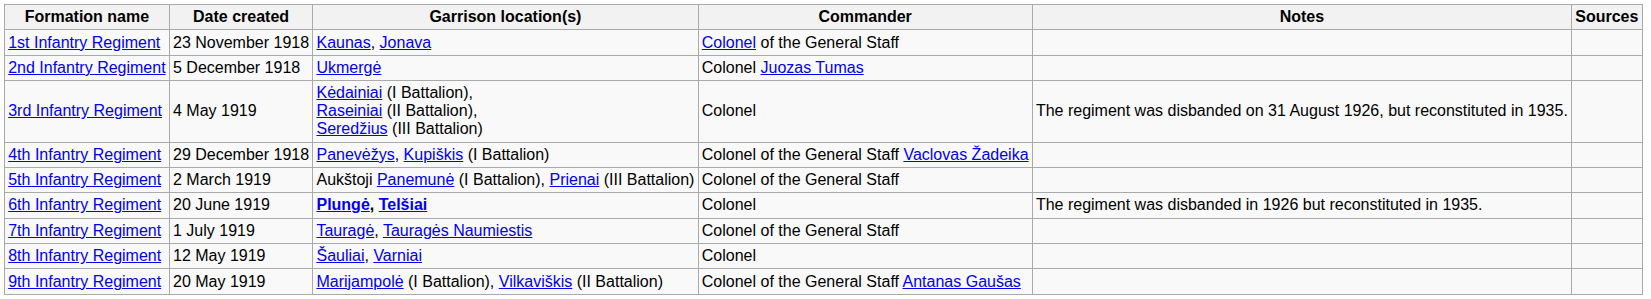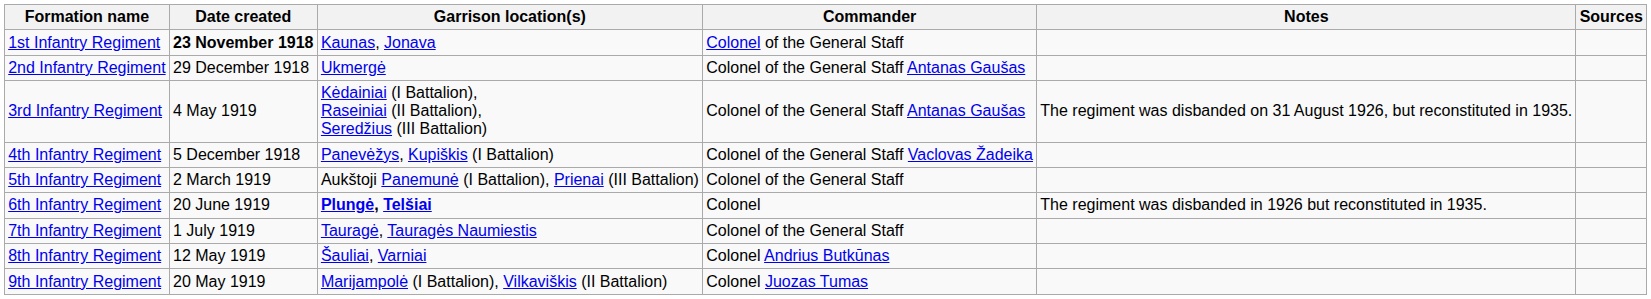 <table class="wikitable">
 <tr>
 <th>Formation name</th>
 <th>Date created</th>
 <th>Garrison location(s)</th>
 <th>Commander</th>
 <th>Notes</th>
 <th>Sources</th>
 </tr>
 <tr>
 <td><a href='#'>1st Infantry Regiment</a></td>
-<td>23 November 1918</td>
+<td><strong>23 November 1918</strong></td>
 <td><a href='#'>Kaunas</a>, <a href='#'>Jonava</a></td>
 <td><a href='#'>Colonel</a> of the General Staff </td>
 <td></td>
 <td></td>
 </tr>
 <tr>
 <td><a href='#'>2nd Infantry Regiment</a></td>
-<td>5 December 1918</td>
+<td>29 December 1918</td>
 <td><a href='#'>Ukmergė</a></td>
-<td>Colonel <a href='#'>Juozas Tumas</a></td>
+<td>Colonel of the General Staff <a href='#'>Antanas Gaušas</a></td>
 <td></td>
 <td></td>
 </tr>
 <tr>
 <td><a href='#'>3rd Infantry Regiment</a></td>
 <td>4 May 1919</td>
 <td><a href='#'>Kėdainiai</a> (I Battalion),<br><a href='#'>Raseiniai</a> (II Battalion),<br><a href='#'>Seredžius</a> (III Battalion)</td>
-<td>Colonel </td>
+<td>Colonel of the General Staff <a href='#'>Antanas Gaušas</a></td>
 <td>The regiment was disbanded on 31 August 1926, but reconstituted in 1935.</td>
 <td></td>
 </tr>
 <tr>
 <td><a href='#'>4th Infantry Regiment</a></td>
-<td>29 December 1918</td>
+<td>5 December 1918</td>
 <td><a href='#'>Panevėžys</a>, <a href='#'>Kupiškis</a> (I Battalion)</td>
 <td>Colonel of the General Staff <a href='#'>Vaclovas Žadeika</a></td>
 <td></td>
 <td></td>
 </tr>
 <tr>
 <td><a href='#'>5th Infantry Regiment</a></td>
 <td>2 March 1919</td>
 <td>Aukštoji <a href='#'>Panemunė</a> (I Battalion), <a href='#'>Prienai</a> (III Battalion)</td>
 <td>Colonel of the General Staff </td>
 <td></td>
 <td></td>
 </tr>
 <tr>
 <td><a href='#'>6th Infantry Regiment</a></td>
 <td>20 June 1919</td>
 <td><strong><a href='#'>Plungė</a>, <a href='#'>Telšiai</a></strong></td>
 <td>Colonel </td>
 <td>The regiment was disbanded in 1926 but reconstituted in 1935.</td>
 <td></td>
 </tr>
 <tr>
 <td><a href='#'>7th Infantry Regiment</a></td>
 <td>1 July 1919</td>
 <td><a href='#'>Tauragė</a>, <a href='#'>Tauragės Naumiestis</a></td>
 <td>Colonel of the General Staff </td>
 <td></td>
 <td></td>
 </tr>
 <tr>
 <td><a href='#'>8th Infantry Regiment</a></td>
 <td>12 May 1919</td>
 <td><a href='#'>Šauliai</a>, <a href='#'>Varniai</a></td>
-<td>Colonel </td>
+<td>Colonel <a href='#'>Andrius Butkūnas</a></td>
 <td></td>
 <td></td>
 </tr>
 <tr>
 <td><a href='#'>9th Infantry Regiment</a></td>
 <td>20 May 1919</td>
 <td><a href='#'>Marijampolė</a> (I Battalion), <a href='#'>Vilkaviškis</a> (II Battalion)</td>
-<td>Colonel of the General Staff <a href='#'>Antanas Gaušas</a></td>
+<td>Colonel <a href='#'>Juozas Tumas</a></td>
 <td></td>
 <td></td>
 </tr>
 </table>
